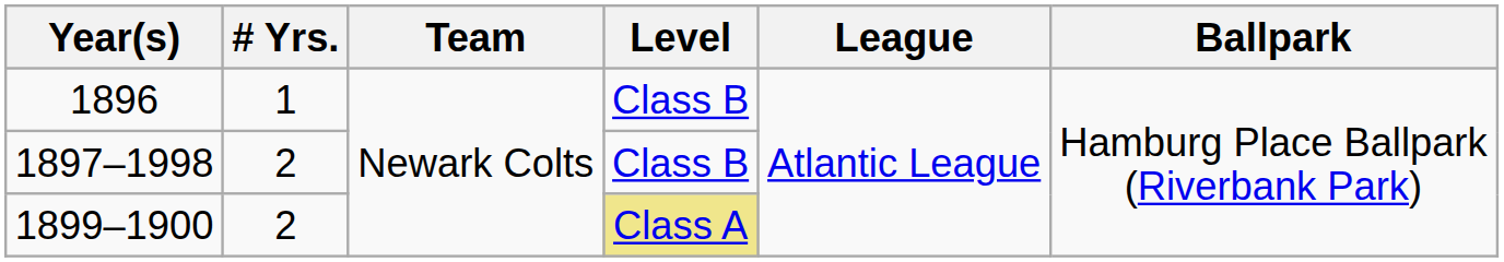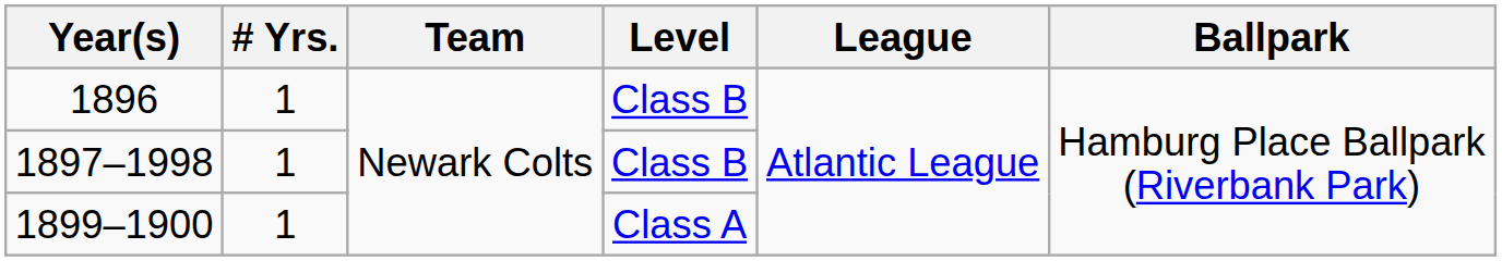 <table class="wikitable" style="text-align:center; font-size: 95%;">
 <tr>
 <th>Year(s)</th>
 <th># Yrs.</th>
 <th>Team</th>
 <th>Level</th>
 <th>League</th>
 <th>Ballpark</th>
 </tr>
 <tr>
 <td>1896</td>
 <td>1</td>
 <td rowspan=3>Newark Colts</td>
 <td><a href='#'>Class B</a></td>
 <td rowspan=3><a href='#'>Atlantic League</a></td>
 <td rowspan=3>Hamburg Place Ballpark<br>(<a href='#'>Riverbank Park</a>)</td>
 </tr>
 <tr>
 <td>1897–1998</td>
-<td>2</td>
+<td>1</td>
 <td><a href='#'>Class B</a></td>
 </tr>
 <tr>
 <td>1899–1900</td>
-<td>2</td>
-<td style="background: khaki;"><a href='#'>Class A</a></td>
+<td>1</td>
+<td><a href='#'>Class A</a></td>
 </tr>
 </table>
